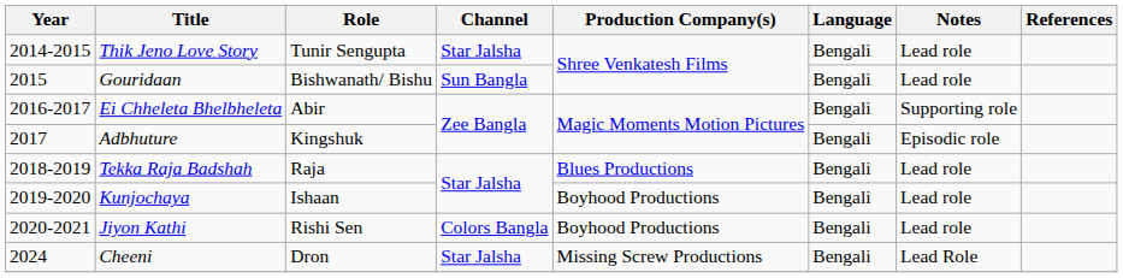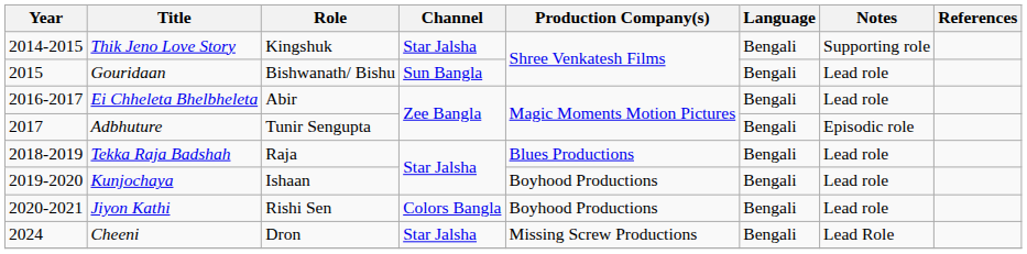 <table class="wikitable plainrowheaders sortable">
 <tr>
 <th scope="col">Year</th>
 <th scope="col">Title</th>
 <th scope="col">Role</th>
 <th scope="col">Channel</th>
 <th scope="col">Production Company(s)</th>
 <th scope="col">Language</th>
 <th scope="col">Notes</th>
 <th scope="col">References</th>
 </tr>
 <tr>
 <td>2014-2015</td>
 <td><em><a href='#'>Thik Jeno Love Story</a></em></td>
-<td>Tunir Sengupta</td>
+<td>Kingshuk</td>
 <td><a href='#'>Star Jalsha</a></td>
 <td rowspan="2"><a href='#'>Shree Venkatesh Films</a></td>
 <td>Bengali</td>
-<td>Lead role</td>
+<td>Supporting role</td>
 <td></td>
 </tr>
 <tr>
 <td>2015</td>
 <td><em>Gouridaan</em></td>
 <td>Bishwanath/ Bishu</td>
 <td><a href='#'>Sun Bangla</a></td>
 <td>Bengali</td>
 <td>Lead role</td>
 <td></td>
 </tr>
 <tr>
 <td>2016-2017</td>
 <td><em><a href='#'>Ei Chheleta Bhelbheleta</a></em></td>
 <td>Abir</td>
 <td rowspan="2"><a href='#'>Zee Bangla</a></td>
 <td rowspan="2"><a href='#'>Magic Moments Motion Pictures</a></td>
 <td>Bengali</td>
-<td>Supporting role</td>
+<td>Lead role</td>
 <td></td>
 </tr>
 <tr>
 <td>2017</td>
 <td><em>Adbhuture</em></td>
-<td>Kingshuk</td>
+<td>Tunir Sengupta</td>
 <td>Bengali</td>
 <td>Episodic role</td>
 <td></td>
 </tr>
 <tr>
 <td>2018-2019</td>
 <td><em><a href='#'>Tekka Raja Badshah</a></em></td>
 <td>Raja</td>
 <td rowspan="2"><a href='#'>Star Jalsha</a></td>
 <td><a href='#'>Blues Productions</a></td>
 <td>Bengali</td>
 <td>Lead role</td>
 <td></td>
 </tr>
 <tr>
 <td>2019-2020</td>
 <td><em><a href='#'>Kunjochaya</a></em></td>
 <td>Ishaan</td>
 <td>Boyhood Productions</td>
 <td>Bengali</td>
 <td>Lead role</td>
 <td></td>
 </tr>
 <tr>
 <td>2020-2021</td>
 <td><em><a href='#'>Jiyon Kathi</a></em></td>
 <td>Rishi Sen</td>
 <td><a href='#'>Colors Bangla</a></td>
 <td>Boyhood Productions</td>
 <td>Bengali</td>
 <td>Lead role</td>
 <td></td>
 </tr>
 <tr>
 <td>2024</td>
 <td><em>Cheeni</em></td>
 <td>Dron</td>
 <td><a href='#'>Star Jalsha</a></td>
 <td>Missing Screw Productions</td>
 <td>Bengali</td>
 <td>Lead Role</td>
 <td></td>
 </tr>
 <tr>
 </tr>
 </table>
